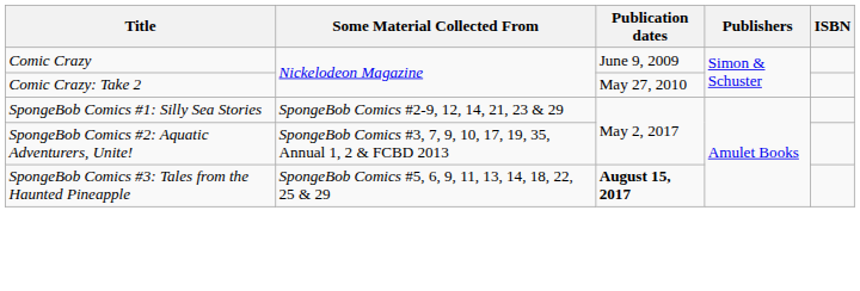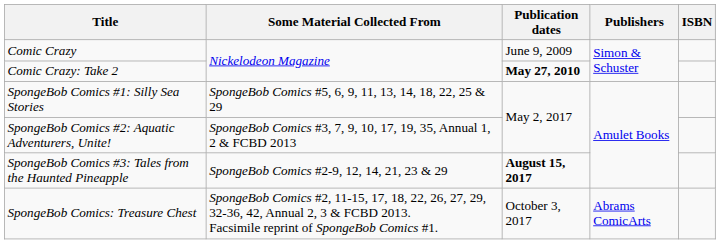 <table class="wikitable">
 <tr>
 <th>Title</th>
 <th>Some Material Collected From</th>
 <th>Publication dates</th>
 <th>Publishers</th>
 <th>ISBN</th>
 </tr>
 <tr>
 <td><em>Comic Crazy</em></td>
 <td rowspan="2"><em><a href='#'>Nickelodeon Magazine</a></em></td>
 <td>June 9, 2009</td>
 <td rowspan="2"><a href='#'>Simon & Schuster</a></td>
 <td></td>
 </tr>
 <tr>
 <td><em>Comic Crazy: Take 2</em></td>
-<td>May 27, 2010</td>
+<td><strong>May 27, 2010</strong></td>
 <td></td>
 </tr>
 <tr>
 <td><em>SpongeBob Comics #1: Silly Sea Stories</em></td>
-<td><em>SpongeBob Comics</em> #2-9, 12, 14, 21, 23 & 29</td>
+<td><em>SpongeBob Comics</em> #5, 6, 9, 11, 13, 14, 18, 22, 25 & 29</td>
 <td rowspan="2">May 2, 2017</td>
 <td rowspan="3"><a href='#'>Amulet Books</a></td>
 <td></td>
 </tr>
 <tr>
 <td><em>SpongeBob Comics #2: Aquatic Adventurers, Unite!</em></td>
 <td><em>SpongeBob Comics</em> #3, 7, 9, 10, 17, 19, 35, Annual 1, 2 & FCBD 2013</td>
 <td></td>
 </tr>
 <tr>
 <td><em>SpongeBob Comics #3: Tales from the Haunted Pineapple</em></td>
-<td><em>SpongeBob Comics</em> #5, 6, 9, 11, 13, 14, 18, 22, 25 & 29</td>
+<td><em>SpongeBob Comics</em> #2-9, 12, 14, 21, 23 & 29</td>
 <td><strong>August 15, 2017</strong></td>
 <td></td>
 </tr>
+<tr>
+<td><em>SpongeBob Comics: Treasure Chest</em></td>
+<td><em>SpongeBob Comics</em> #2, 11-15, 17, 18, 22, 26, 27, 29, 32-36, 42, Annual 2, 3 & FCBD 2013. <br> Facsimile reprint of <em>SpongeBob Comics</em> #1.</td>
+<td>October 3, 2017</td>
+<td><a href='#'>Abrams ComicArts</a></td>
+<td></td>
+</tr>
 </table>
